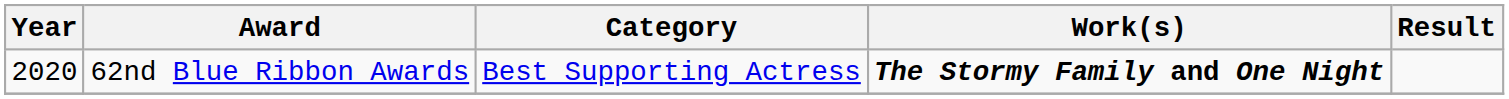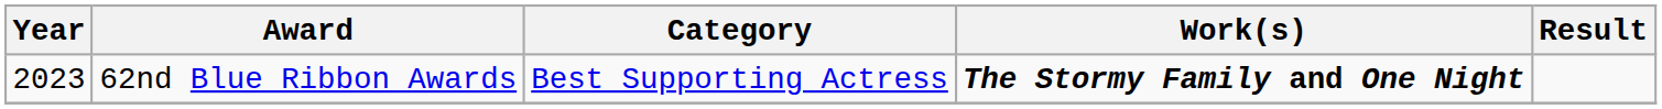 <table class="wikitable">
 <tr>
 <th>Year</th>
 <th>Award</th>
 <th>Category</th>
 <th>Work(s)</th>
 <th>Result</th>
 </tr>
 <tr>
-<td>2020</td>
+<td>2023</td>
 <td>62nd <a href='#'>Blue Ribbon Awards</a></td>
 <td><a href='#'>Best Supporting Actress</a></td>
 <td><strong><em>The Stormy Family</em> and <em>One Night</em></strong></td>
 <td></td>
 </tr>
 <tr>
 </tr>
 </table>
